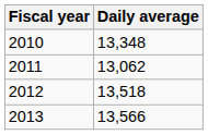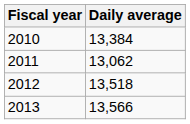 <table class="wikitable">
 <tr>
 <th>Fiscal year</th>
 <th>Daily average</th>
 </tr>
 <tr>
 <td>2010</td>
-<td>13,348</td>
+<td>13,384</td>
 </tr>
 <tr>
 <td>2011</td>
 <td>13,062</td>
 </tr>
 <tr>
 <td>2012</td>
 <td>13,518</td>
 </tr>
 <tr>
 <td>2013</td>
 <td>13,566</td>
 </tr>
 </table>
